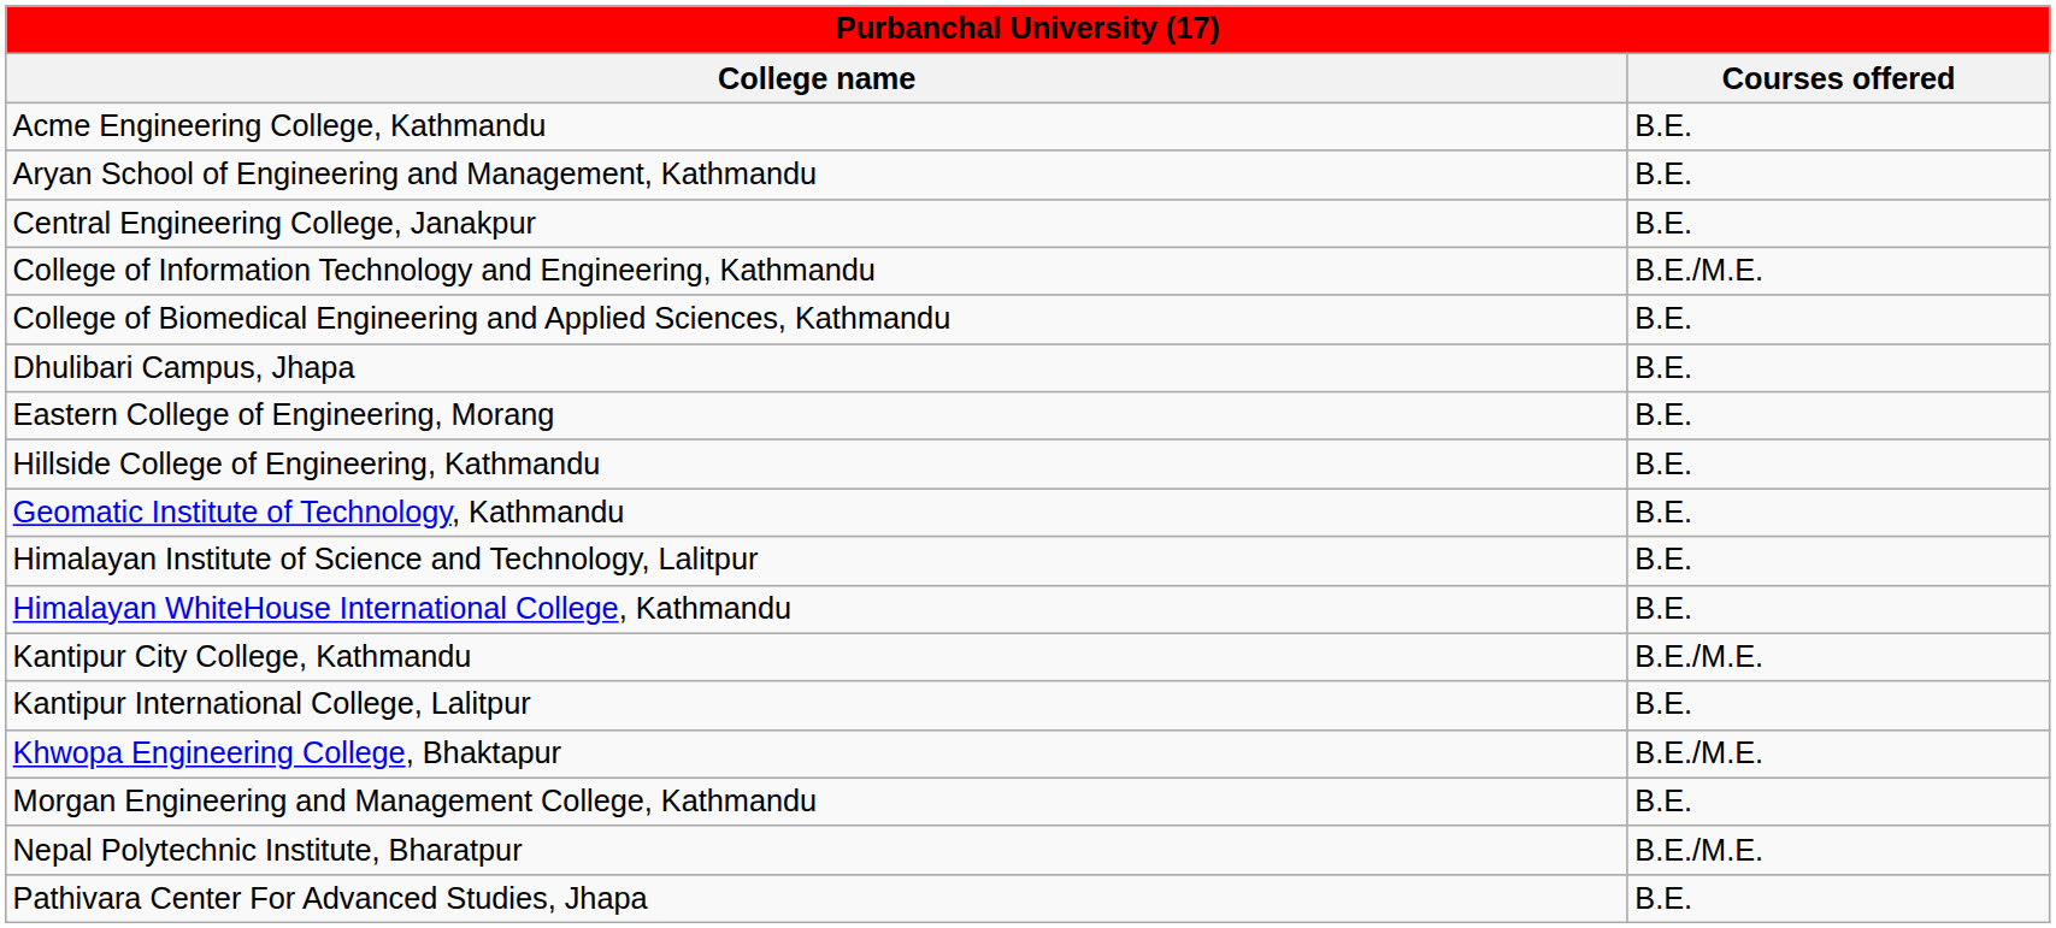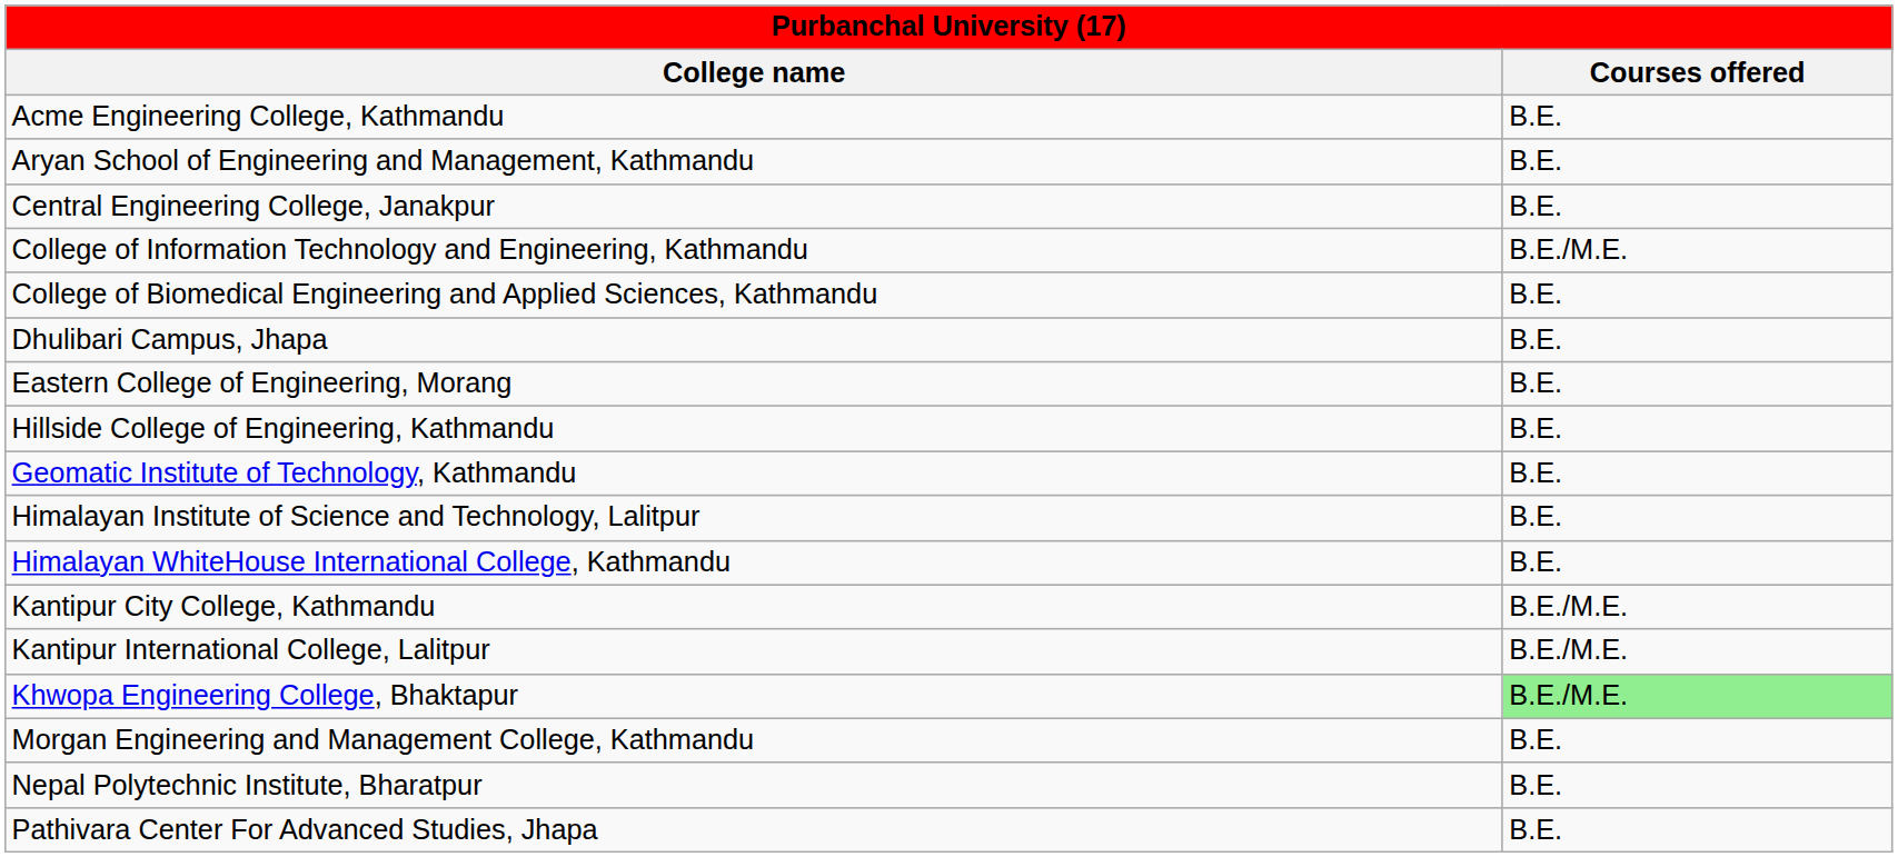 <table class="wikitable sortable">
 <tr>
 <th colspan="2" style="width: 800pt; background:red; color: black;">Purbanchal University (17)</th>
 </tr>
 <tr>
 <th>College name</th>
 <th>Courses offered</th>
 </tr>
 <tr>
 <td>Acme Engineering College, Kathmandu</td>
 <td>B.E.</td>
 </tr>
 <tr>
 <td>Aryan School of Engineering and Management, Kathmandu</td>
 <td>B.E.</td>
 </tr>
 <tr>
 <td>Central Engineering College, Janakpur</td>
 <td>B.E.</td>
 </tr>
 <tr>
 <td>College of Information Technology and Engineering, Kathmandu</td>
 <td>B.E./M.E.</td>
 </tr>
 <tr>
 <td>College of Biomedical Engineering and Applied Sciences, Kathmandu</td>
 <td>B.E.</td>
 </tr>
 <tr>
 <td>Dhulibari Campus, Jhapa</td>
 <td>B.E.</td>
 </tr>
 <tr>
 <td>Eastern College of Engineering, Morang</td>
 <td>B.E.</td>
 </tr>
 <tr>
 <td>Hillside College of Engineering, Kathmandu</td>
 <td>B.E.</td>
 </tr>
 <tr>
 <td><a href='#'>Geomatic Institute of Technology</a>, Kathmandu</td>
 <td>B.E.</td>
 </tr>
 <tr>
 <td>Himalayan Institute of Science and Technology, Lalitpur</td>
 <td>B.E.</td>
 </tr>
 <tr>
 <td><a href='#'>Himalayan WhiteHouse International College</a>, Kathmandu</td>
 <td>B.E.</td>
 </tr>
 <tr>
 <td>Kantipur City College, Kathmandu</td>
 <td>B.E./M.E.</td>
 </tr>
 <tr>
 <td>Kantipur International College, Lalitpur</td>
-<td>B.E.</td>
+<td>B.E./M.E.</td>
 </tr>
 <tr>
 <td><a href='#'>Khwopa Engineering College</a>, Bhaktapur</td>
-<td>B.E./M.E.</td>
+<td style="background: lightgreen;">B.E./M.E.</td>
 </tr>
 <tr>
 <td>Morgan Engineering and Management College, Kathmandu</td>
 <td>B.E.</td>
 </tr>
 <tr>
 <td>Nepal Polytechnic Institute, Bharatpur</td>
-<td>B.E./M.E.</td>
+<td>B.E.</td>
 </tr>
 <tr>
 <td>Pathivara Center For Advanced Studies, Jhapa</td>
 <td>B.E.</td>
 </tr>
 </table>
